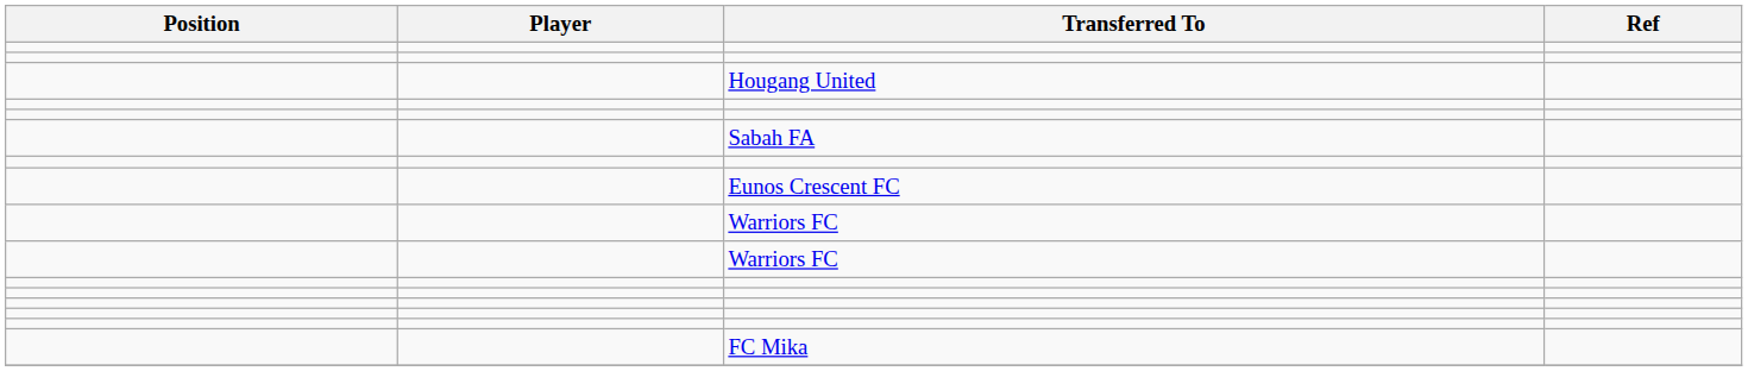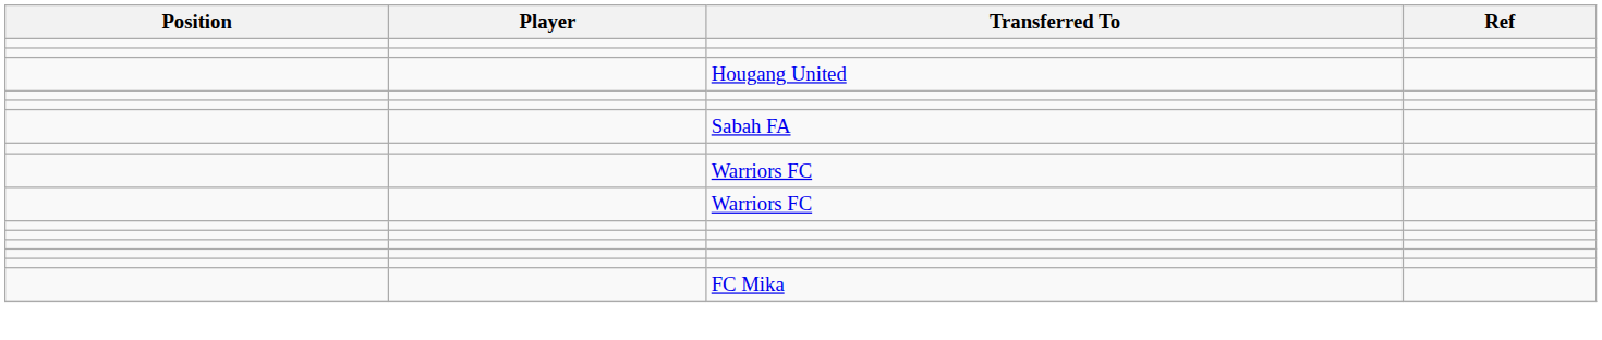 <table class="wikitable sortable" style="width:75%; text-align:center; font-size:95%; text-align:left;">
 <tr>
 <th>Position</th>
 <th>Player</th>
 <th>Transferred To</th>
 <th>Ref</th>
 </tr>
 <tr>
 <td></td>
 <td></td>
 <td></td>
 <td></td>
 </tr>
 <tr>
 <td></td>
 <td></td>
 <td></td>
 <td></td>
 </tr>
 <tr>
 <td></td>
 <td></td>
 <td><a href='#'>Hougang United</a></td>
 <td></td>
 </tr>
 <tr>
 <td></td>
 <td></td>
 <td></td>
 <td></td>
 </tr>
 <tr>
 <td></td>
 <td></td>
 <td></td>
 <td></td>
 </tr>
 <tr>
 <td></td>
 <td></td>
 <td> <a href='#'>Sabah FA</a></td>
 <td></td>
 </tr>
 <tr>
 <td></td>
 <td></td>
 <td></td>
-<td></td>
-</tr>
-<tr>
-<td></td>
-<td></td>
-<td><a href='#'>Eunos Crescent FC</a></td>
 <td></td>
 </tr>
 <tr>
 <td></td>
 <td></td>
 <td><a href='#'>Warriors FC</a></td>
 <td></td>
 </tr>
 <tr>
 <td></td>
 <td></td>
 <td><a href='#'>Warriors FC</a></td>
 <td></td>
 </tr>
 <tr>
 <td></td>
 <td></td>
 <td></td>
 <td></td>
 </tr>
 <tr>
 <td></td>
 <td></td>
 <td></td>
 <td></td>
 </tr>
 <tr>
 <td></td>
 <td></td>
 <td></td>
 <td></td>
 </tr>
 <tr>
 <td></td>
 <td></td>
 <td></td>
 <td></td>
 </tr>
 <tr>
 <td></td>
 <td></td>
 <td></td>
 <td></td>
 </tr>
 <tr>
 <td></td>
 <td></td>
 <td> <a href='#'>FC Mika</a></td>
 <td></td>
 </tr>
 <tr>
 </tr>
 </table>
